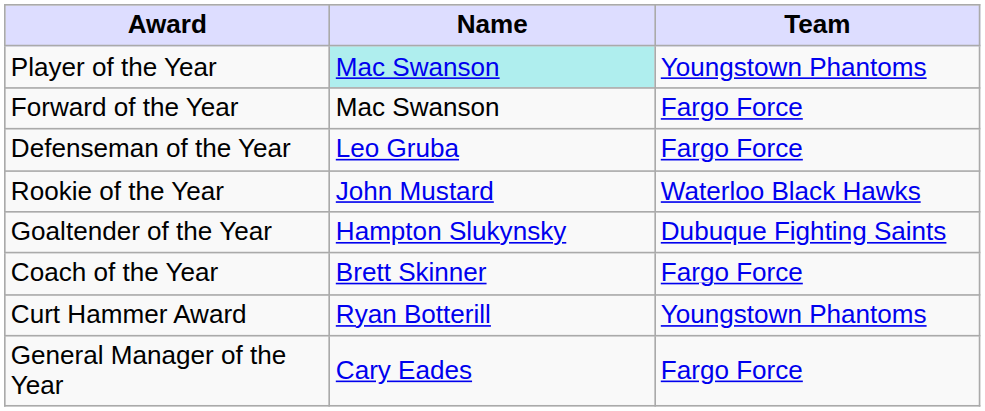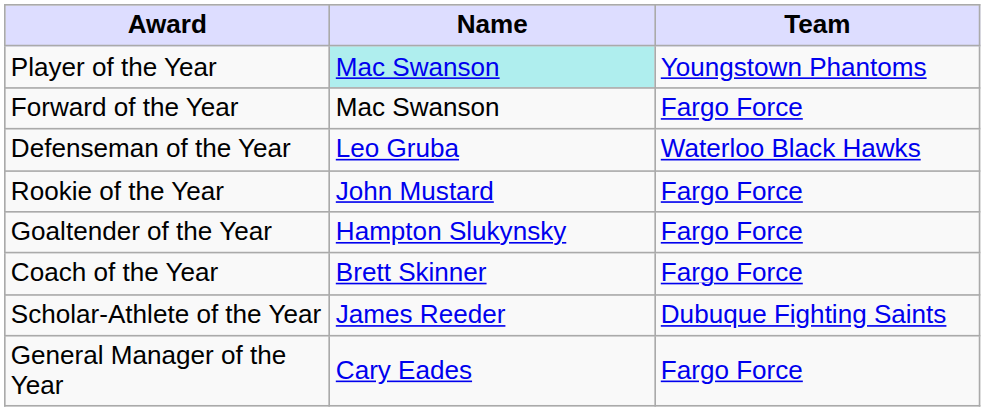 <table class="wikitable" style="text-align:left">
 <tr>
 <th style="background:#ddf; width: 12em;">Award</th>
 <th style="background:#ddf; width: 12em;">Name</th>
 <th style="background:#ddf; width: 12em;">Team</th>
 </tr>
 <tr>
 <td>Player of the Year</td>
 <td style="background: paleturquoise;"><a href='#'>Mac Swanson</a></td>
 <td><a href='#'>Youngstown Phantoms</a></td>
 </tr>
 <tr>
 <td>Forward of the Year</td>
 <td>Mac Swanson</td>
 <td><a href='#'>Fargo Force</a></td>
 </tr>
 <tr>
 <td>Defenseman of the Year</td>
 <td><a href='#'>Leo Gruba</a></td>
-<td><a href='#'>Fargo Force</a></td>
+<td><a href='#'>Waterloo Black Hawks</a></td>
 </tr>
 <tr>
 <td>Rookie of the Year</td>
 <td><a href='#'>John Mustard</a></td>
-<td><a href='#'>Waterloo Black Hawks</a></td>
+<td><a href='#'>Fargo Force</a></td>
 </tr>
 <tr>
 <td>Goaltender of the Year</td>
 <td><a href='#'>Hampton Slukynsky</a></td>
-<td><a href='#'>Dubuque Fighting Saints</a></td>
+<td><a href='#'>Fargo Force</a></td>
 </tr>
 <tr>
 <td>Coach of the Year</td>
 <td><a href='#'>Brett Skinner</a></td>
 <td><a href='#'>Fargo Force</a></td>
 </tr>
 <tr>
-<td>Curt Hammer Award</td>
-<td><a href='#'>Ryan Botterill</a></td>
-<td><a href='#'>Youngstown Phantoms</a></td>
+<td>Scholar-Athlete of the Year</td>
+<td><a href='#'>James Reeder</a></td>
+<td><a href='#'>Dubuque Fighting Saints</a></td>
 </tr>
 <tr>
 <td>General Manager of the Year</td>
 <td><a href='#'>Cary Eades</a></td>
 <td><a href='#'>Fargo Force</a></td>
 </tr>
 </table>
